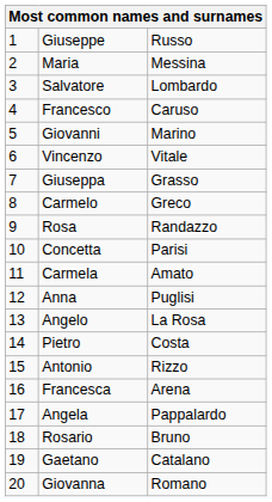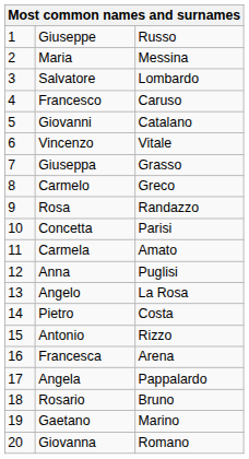 <table class="wikitable">
 <tr>
 <th colspan="4">Most common names and surnames</th>
 </tr>
 <tr>
 <td>1</td>
 <td>Giuseppe</td>
 <td>Russo</td>
 </tr>
 <tr>
 <td>2</td>
 <td>Maria</td>
 <td>Messina</td>
 </tr>
 <tr>
 <td>3</td>
 <td>Salvatore</td>
 <td>Lombardo</td>
 </tr>
 <tr>
 <td>4</td>
 <td>Francesco</td>
 <td>Caruso</td>
 </tr>
 <tr>
 <td>5</td>
 <td>Giovanni</td>
-<td>Marino</td>
+<td>Catalano</td>
 </tr>
 <tr>
 <td>6</td>
 <td>Vincenzo</td>
 <td>Vitale</td>
 </tr>
 <tr>
 <td>7</td>
 <td>Giuseppa</td>
 <td>Grasso</td>
 </tr>
 <tr>
 <td>8</td>
 <td>Carmelo</td>
 <td>Greco</td>
 </tr>
 <tr>
 <td>9</td>
 <td>Rosa</td>
 <td>Randazzo</td>
 </tr>
 <tr>
 <td>10</td>
 <td>Concetta</td>
 <td>Parisi</td>
 </tr>
 <tr>
 <td>11</td>
 <td>Carmela</td>
 <td>Amato</td>
 </tr>
 <tr>
 <td>12</td>
 <td>Anna</td>
 <td>Puglisi</td>
 </tr>
 <tr>
 <td>13</td>
 <td>Angelo</td>
 <td>La Rosa</td>
 </tr>
 <tr>
 <td>14</td>
 <td>Pietro</td>
 <td>Costa</td>
 </tr>
 <tr>
 <td>15</td>
 <td>Antonio</td>
 <td>Rizzo</td>
 </tr>
 <tr>
 <td>16</td>
 <td>Francesca</td>
 <td>Arena</td>
 </tr>
 <tr>
 <td>17</td>
 <td>Angela</td>
 <td>Pappalardo</td>
 </tr>
 <tr>
 <td>18</td>
 <td>Rosario</td>
 <td>Bruno</td>
 </tr>
 <tr>
 <td>19</td>
 <td>Gaetano</td>
-<td>Catalano</td>
+<td>Marino</td>
 </tr>
 <tr>
 <td>20</td>
 <td>Giovanna</td>
 <td>Romano</td>
 </tr>
 </table>
